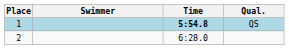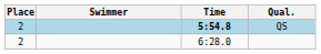 <table class=wikitable style="text-align:center">
 <tr>
 <th>Place</th>
 <th width=200>Swimmer</th>
 <th width=90>Time</th>
 <th width=90>Qual.</th>
 </tr>
 <tr bgcolor=lightblue>
-<td>1</td>
+<td>2</td>
 <td align=left></td>
 <td><strong>5:54.8</strong></td>
 <td>QS</td>
 </tr>
 <tr>
 <td>2</td>
 <td align=left></td>
 <td>6:28.0</td>
 <td></td>
 </tr>
 </table>
